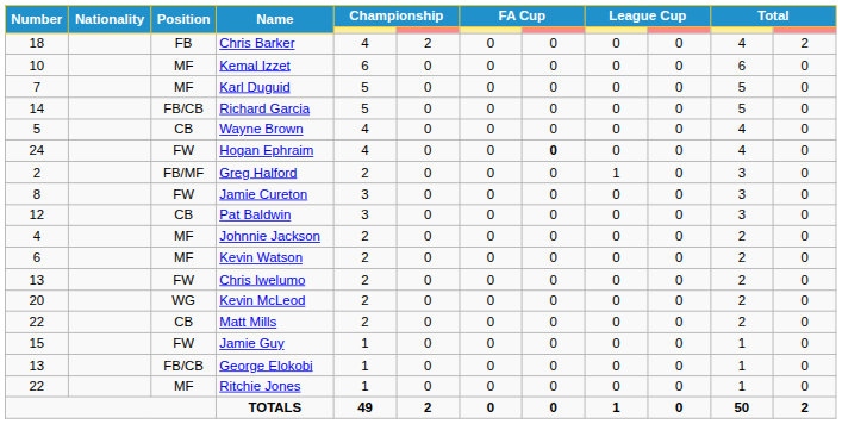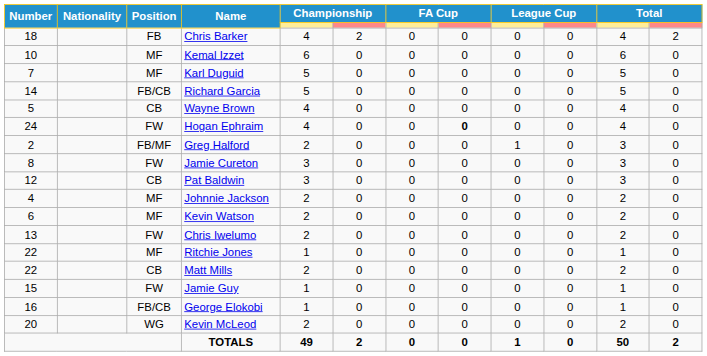 <table class="wikitable" style="text-align:center; font-size:90%; width:100%;">
 <tr>
 <th rowspan="2" style="background:#2191CC; color:white; border:1px solid #F7C408; text-align:center;">Number</th>
 <th rowspan="2" style="background:#2191CC; color:white; border:1px solid #F7C408; text-align:center;">Nationality</th>
 <th rowspan="2" style="background:#2191CC; color:white; border:1px solid #F7C408; text-align:center;">Position</th>
 <th rowspan="2" style="background:#2191CC; color:white; border:1px solid #F7C408; text-align:center;">Name</th>
 <th colspan="2" style="background:#2191CC; color:white; border:1px solid #F7C408; text-align:center;">Championship</th>
 <th colspan="2" style="background:#2191CC; color:white; border:1px solid #F7C408; text-align:center;">FA Cup</th>
 <th colspan="2" style="background:#2191CC; color:white; border:1px solid #F7C408; text-align:center;">League Cup</th>
 <th colspan="2" style="background:#2191CC; color:white; border:1px solid #F7C408; text-align:center;">Total</th>
 </tr>
 <tr>
 <th width=60 style="background: #FFEE99"></th>
 <th width=60 style="background: #FF8888"></th>
 <th width=60 style="background: #FFEE99"></th>
 <th width=60 style="background: #FF8888"></th>
 <th width=60 style="background: #FFEE99"></th>
 <th width=60 style="background: #FF8888"></th>
 <th width=60 style="background: #FFEE99"></th>
 <th width=60 style="background: #FF8888"></th>
 </tr>
 <tr>
 <td>18</td>
 <td></td>
 <td>FB</td>
 <td align="left"><a href='#'>Chris Barker</a></td>
 <td>4</td>
 <td>2</td>
 <td>0</td>
 <td>0</td>
 <td>0</td>
 <td>0</td>
 <td>4</td>
 <td>2</td>
 </tr>
 <tr>
 <td>10</td>
 <td></td>
 <td>MF</td>
 <td align="left"><a href='#'>Kemal Izzet</a></td>
 <td>6</td>
 <td>0</td>
 <td>0</td>
 <td>0</td>
 <td>0</td>
 <td>0</td>
 <td>6</td>
 <td>0</td>
 </tr>
 <tr>
 <td>7</td>
 <td></td>
 <td>MF</td>
 <td align="left"><a href='#'>Karl Duguid</a></td>
 <td>5</td>
 <td>0</td>
 <td>0</td>
 <td>0</td>
 <td>0</td>
 <td>0</td>
 <td>5</td>
 <td>0</td>
 </tr>
 <tr>
 <td>14</td>
 <td></td>
 <td>FB/CB</td>
 <td align="left"><a href='#'>Richard Garcia</a></td>
 <td>5</td>
 <td>0</td>
 <td>0</td>
 <td>0</td>
 <td>0</td>
 <td>0</td>
 <td>5</td>
 <td>0</td>
 </tr>
 <tr>
 <td>5</td>
 <td></td>
 <td>CB</td>
 <td align="left"><a href='#'>Wayne Brown</a></td>
 <td>4</td>
 <td>0</td>
 <td>0</td>
 <td>0</td>
 <td>0</td>
 <td>0</td>
 <td>4</td>
 <td>0</td>
 </tr>
 <tr>
 <td>24</td>
 <td></td>
 <td>FW</td>
 <td align="left"><a href='#'>Hogan Ephraim</a></td>
 <td>4</td>
 <td>0</td>
 <td>0</td>
 <td><strong>0</strong></td>
 <td>0</td>
 <td>0</td>
 <td>4</td>
 <td>0</td>
 </tr>
 <tr>
 <td>2</td>
 <td></td>
 <td>FB/MF</td>
 <td align="left"><a href='#'>Greg Halford</a></td>
 <td>2</td>
 <td>0</td>
 <td>0</td>
 <td>0</td>
 <td>1</td>
 <td>0</td>
 <td>3</td>
 <td>0</td>
 </tr>
 <tr>
 <td>8</td>
 <td></td>
 <td>FW</td>
 <td align="left"><a href='#'>Jamie Cureton</a></td>
 <td>3</td>
 <td>0</td>
 <td>0</td>
 <td>0</td>
 <td>0</td>
 <td>0</td>
 <td>3</td>
 <td>0</td>
 </tr>
 <tr>
 <td>12</td>
 <td></td>
 <td>CB</td>
 <td align="left"><a href='#'>Pat Baldwin</a></td>
 <td>3</td>
 <td>0</td>
 <td>0</td>
 <td>0</td>
 <td>0</td>
 <td>0</td>
 <td>3</td>
 <td>0</td>
 </tr>
 <tr>
 <td>4</td>
 <td></td>
 <td>MF</td>
 <td align="left"><a href='#'>Johnnie Jackson</a></td>
 <td>2</td>
 <td>0</td>
 <td>0</td>
 <td>0</td>
 <td>0</td>
 <td>0</td>
 <td>2</td>
 <td>0</td>
 </tr>
 <tr>
 <td>6</td>
 <td></td>
 <td>MF</td>
 <td align="left"><a href='#'>Kevin Watson</a></td>
 <td>2</td>
 <td>0</td>
 <td>0</td>
 <td>0</td>
 <td>0</td>
 <td>0</td>
 <td>2</td>
 <td>0</td>
 </tr>
 <tr>
 <td>13</td>
 <td></td>
 <td>FW</td>
 <td align="left"><a href='#'>Chris Iwelumo</a></td>
 <td>2</td>
 <td>0</td>
 <td>0</td>
 <td>0</td>
 <td>0</td>
 <td>0</td>
 <td>2</td>
 <td>0</td>
 </tr>
 <tr>
-<td>20</td>
+<td>22</td>
 <td></td>
-<td>WG</td>
-<td align="left"><a href='#'>Kevin McLeod</a></td>
-<td>2</td>
+<td>MF</td>
+<td align="left"><a href='#'>Ritchie Jones</a></td>
+<td>1</td>
 <td>0</td>
 <td>0</td>
 <td>0</td>
 <td>0</td>
 <td>0</td>
-<td>2</td>
+<td>1</td>
 <td>0</td>
 </tr>
 <tr>
 <td>22</td>
 <td></td>
 <td>CB</td>
 <td align="left"><a href='#'>Matt Mills</a></td>
 <td>2</td>
 <td>0</td>
 <td>0</td>
 <td>0</td>
 <td>0</td>
 <td>0</td>
 <td>2</td>
 <td>0</td>
 </tr>
 <tr>
 <td>15</td>
 <td></td>
 <td>FW</td>
 <td align="left"><a href='#'>Jamie Guy</a></td>
 <td>1</td>
 <td>0</td>
 <td>0</td>
 <td>0</td>
 <td>0</td>
 <td>0</td>
 <td>1</td>
 <td>0</td>
 </tr>
 <tr>
-<td>13</td>
+<td>16</td>
 <td></td>
 <td>FB/CB</td>
 <td align="left"><a href='#'>George Elokobi</a></td>
 <td>1</td>
 <td>0</td>
 <td>0</td>
 <td>0</td>
 <td>0</td>
 <td>0</td>
 <td>1</td>
 <td>0</td>
 </tr>
 <tr>
-<td>22</td>
+<td>20</td>
 <td></td>
-<td>MF</td>
-<td align="left"><a href='#'>Ritchie Jones</a></td>
-<td>1</td>
+<td>WG</td>
+<td align="left"><a href='#'>Kevin McLeod</a></td>
+<td>2</td>
 <td>0</td>
 <td>0</td>
 <td>0</td>
 <td>0</td>
 <td>0</td>
-<td>1</td>
+<td>2</td>
 <td>0</td>
 </tr>
 <tr>
 <td colspan="3"></td>
 <td><strong>TOTALS</strong></td>
 <td><strong>49</strong></td>
 <td><strong>2</strong></td>
 <td><strong>0</strong></td>
 <td><strong>0</strong></td>
 <td><strong>1</strong></td>
 <td><strong>0</strong></td>
 <td><strong>50</strong></td>
 <td><strong>2</strong></td>
 </tr>
 </table>
